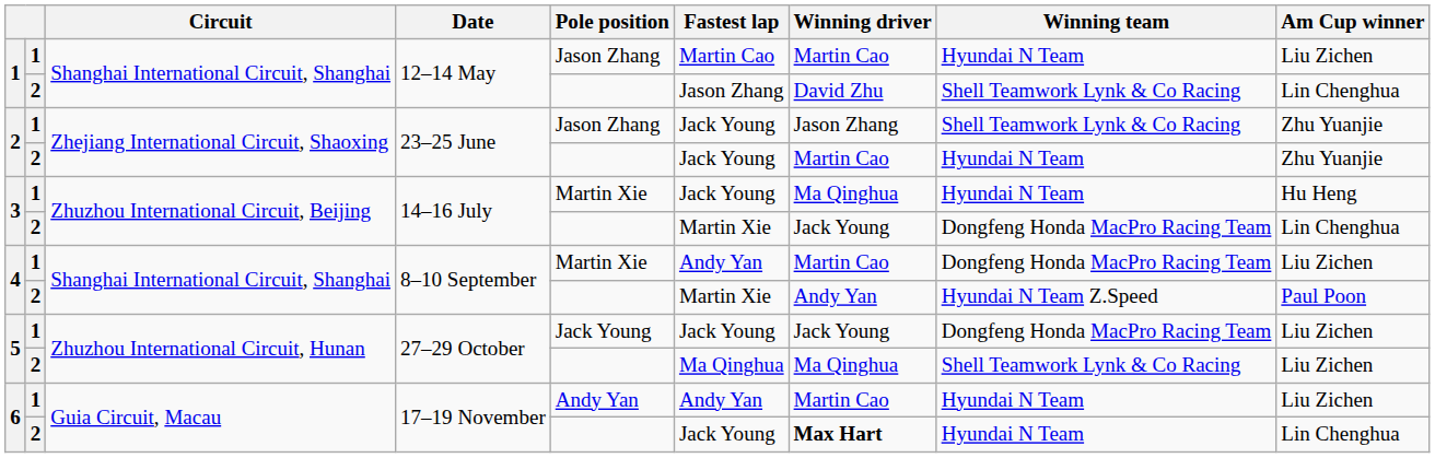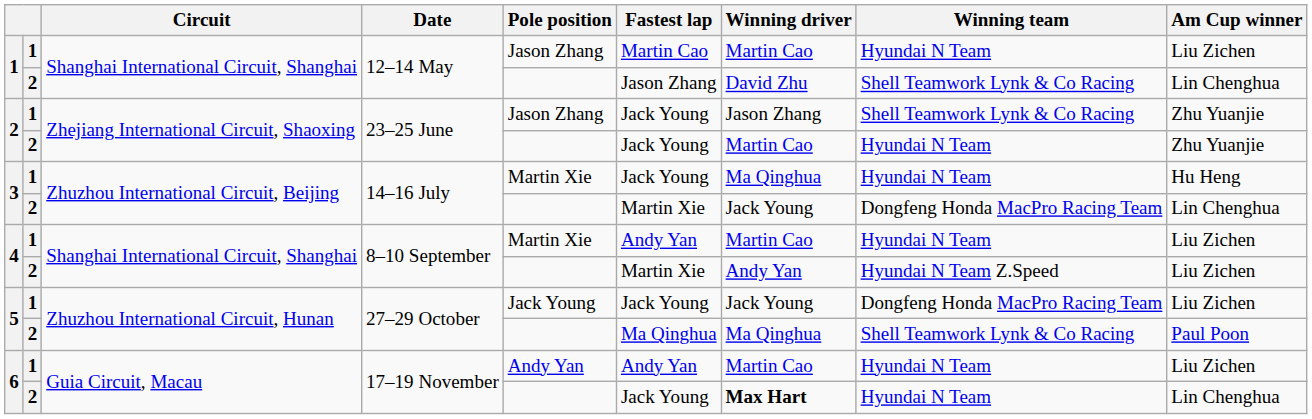 <table class="wikitable" style="font-size: 85%">
 <tr>
 <th colspan="2"></th>
 <th>Circuit</th>
 <th>Date</th>
 <th>Pole position</th>
 <th>Fastest lap</th>
 <th>Winning driver</th>
 <th>Winning team</th>
 <th>Am Cup winner</th>
 </tr>
 <tr>
 <th rowspan="2">1</th>
 <th>1</th>
 <td rowspan="2"> <a href='#'>Shanghai International Circuit</a>, <a href='#'>Shanghai</a></td>
 <td rowspan="2">12–14 May</td>
 <td> Jason Zhang</td>
 <td> <a href='#'>Martin Cao</a></td>
 <td> <a href='#'>Martin Cao</a></td>
 <td> <a href='#'>Hyundai N Team</a></td>
 <td> Liu Zichen</td>
 </tr>
 <tr>
 <th>2</th>
 <td></td>
 <td> Jason Zhang</td>
 <td> <a href='#'>David Zhu</a></td>
 <td> <a href='#'>Shell Teamwork Lynk & Co Racing</a></td>
 <td> Lin Chenghua</td>
 </tr>
 <tr>
 <th rowspan="2">2</th>
 <th>1</th>
 <td rowspan="2"> <a href='#'>Zhejiang International Circuit</a>, <a href='#'>Shaoxing</a></td>
 <td rowspan="2">23–25 June</td>
 <td> Jason Zhang</td>
 <td> Jack Young</td>
 <td> Jason Zhang</td>
 <td> <a href='#'>Shell Teamwork Lynk & Co Racing</a></td>
 <td> Zhu Yuanjie</td>
 </tr>
 <tr>
 <th>2</th>
 <td></td>
 <td> Jack Young</td>
 <td> <a href='#'>Martin Cao</a></td>
 <td> <a href='#'>Hyundai N Team</a></td>
 <td> Zhu Yuanjie</td>
 </tr>
 <tr>
 <th rowspan="2">3</th>
 <th>1</th>
 <td rowspan="2"> <a href='#'>Zhuzhou International Circuit</a>, <a href='#'>Beijing</a></td>
 <td rowspan="2">14–16 July</td>
 <td> Martin Xie</td>
 <td> Jack Young</td>
 <td> <a href='#'>Ma Qinghua</a></td>
 <td> <a href='#'>Hyundai N Team</a></td>
 <td> Hu Heng</td>
 </tr>
 <tr>
 <th>2</th>
 <td></td>
 <td> Martin Xie</td>
 <td> Jack Young</td>
 <td> Dongfeng Honda <a href='#'>MacPro Racing Team</a></td>
 <td> Lin Chenghua</td>
 </tr>
 <tr>
 <th rowspan="2">4</th>
 <th>1</th>
 <td rowspan="2"> <a href='#'>Shanghai International Circuit</a>, <a href='#'>Shanghai</a></td>
 <td rowspan="2">8–10 September</td>
 <td> Martin Xie</td>
 <td> <a href='#'>Andy Yan</a></td>
 <td> <a href='#'>Martin Cao</a></td>
-<td> Dongfeng Honda <a href='#'>MacPro Racing Team</a></td>
+<td> <a href='#'>Hyundai N Team</a></td>
 <td> Liu Zichen</td>
 </tr>
 <tr>
 <th>2</th>
 <td></td>
 <td> Martin Xie</td>
 <td> <a href='#'>Andy Yan</a></td>
 <td> <a href='#'>Hyundai N Team</a> Z.Speed</td>
-<td> <a href='#'>Paul Poon</a></td>
+<td> Liu Zichen</td>
 </tr>
 <tr>
 <th rowspan="2">5</th>
 <th>1</th>
 <td rowspan="2"> <a href='#'>Zhuzhou International Circuit</a>, <a href='#'>Hunan</a></td>
 <td rowspan="2">27–29 October</td>
 <td> Jack Young</td>
 <td> Jack Young</td>
 <td> Jack Young</td>
 <td> Dongfeng Honda <a href='#'>MacPro Racing Team</a></td>
 <td> Liu Zichen</td>
 </tr>
 <tr>
 <th>2</th>
 <td></td>
 <td> <a href='#'>Ma Qinghua</a></td>
 <td> <a href='#'>Ma Qinghua</a></td>
 <td> <a href='#'>Shell Teamwork Lynk & Co Racing</a></td>
-<td> Liu Zichen</td>
+<td> <a href='#'>Paul Poon</a></td>
 </tr>
 <tr>
 <th rowspan="2">6</th>
 <th>1</th>
 <td rowspan="2"> <a href='#'>Guia Circuit</a>, <a href='#'>Macau</a></td>
 <td rowspan="2">17–19 November</td>
 <td> <a href='#'>Andy Yan</a></td>
 <td> <a href='#'>Andy Yan</a></td>
 <td> <a href='#'>Martin Cao</a></td>
 <td> <a href='#'>Hyundai N Team</a></td>
 <td> Liu Zichen</td>
 </tr>
 <tr>
 <th>2</th>
 <td></td>
 <td> Jack Young</td>
 <td><strong> Max Hart</strong></td>
 <td> <a href='#'>Hyundai N Team</a></td>
 <td> Lin Chenghua</td>
 </tr>
 </table>
